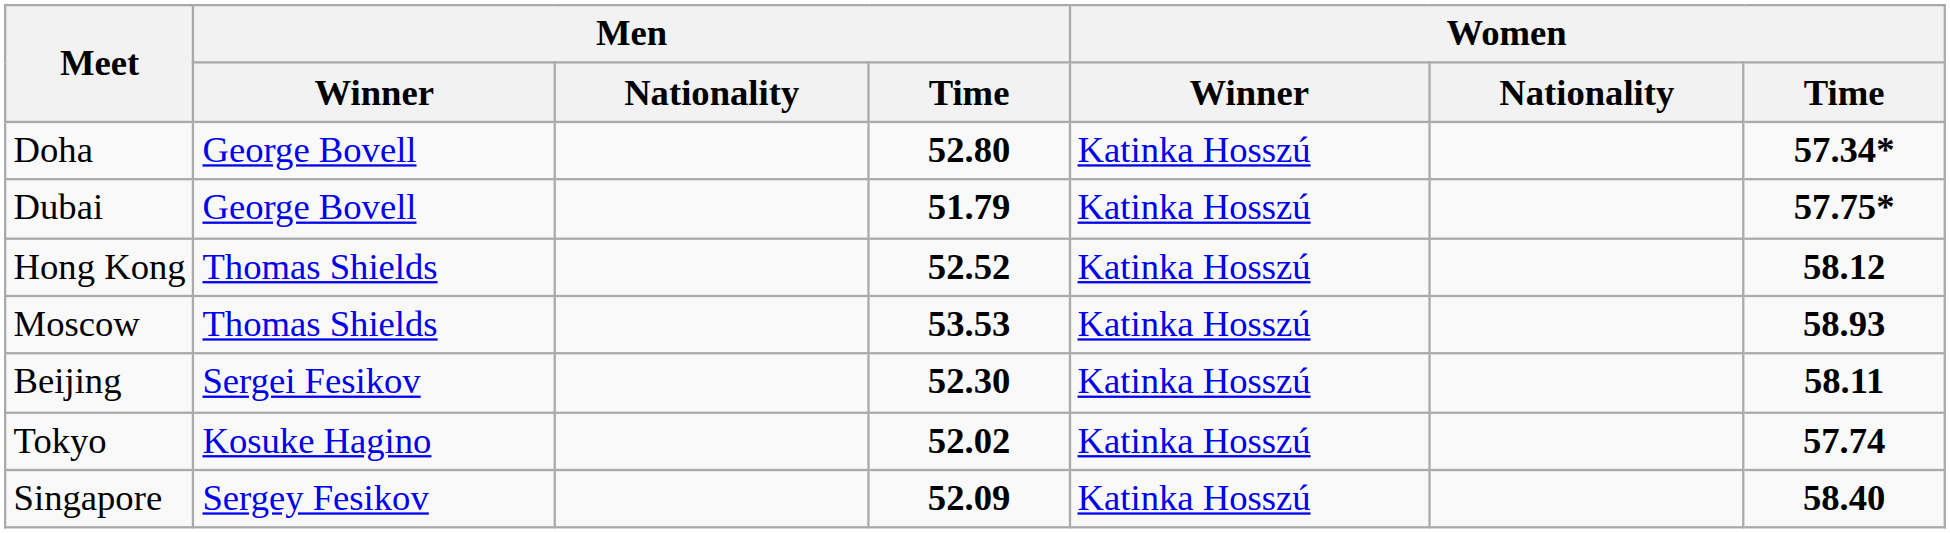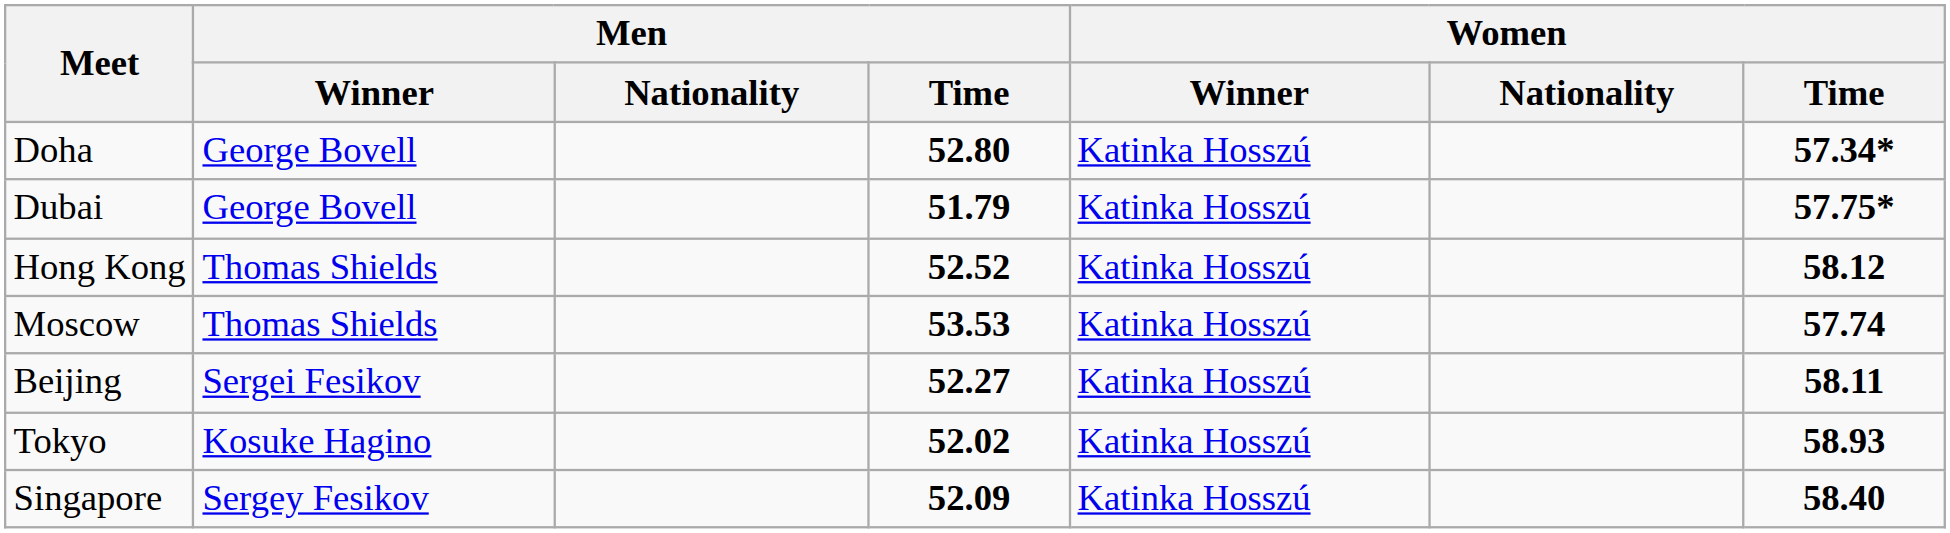 <table class="wikitable">
 <tr>
 <th rowspan="2">Meet</th>
 <th colspan="3">Men</th>
 <th colspan="3">Women</th>
 </tr>
 <tr>
 <th width=150>Winner</th>
 <th width=130>Nationality</th>
 <th width=80>Time</th>
 <th width=150>Winner</th>
 <th width=130>Nationality</th>
 <th width=80>Time</th>
 </tr>
 <tr>
 <td>Doha</td>
 <td><a href='#'>George Bovell</a></td>
 <td></td>
 <td align=center><strong>52.80</strong></td>
 <td><a href='#'>Katinka Hosszú</a></td>
 <td></td>
 <td align=center><strong>57.34*</strong></td>
 </tr>
 <tr>
 <td>Dubai</td>
 <td><a href='#'>George Bovell</a></td>
 <td></td>
 <td align=center><strong>51.79</strong></td>
 <td><a href='#'>Katinka Hosszú</a></td>
 <td></td>
 <td align=center><strong>57.75*</strong></td>
 </tr>
 <tr>
 <td>Hong Kong</td>
 <td><a href='#'>Thomas Shields</a></td>
 <td></td>
 <td align=center><strong>52.52</strong></td>
 <td><a href='#'>Katinka Hosszú</a></td>
 <td></td>
 <td align=center><strong>58.12</strong></td>
 </tr>
 <tr>
 <td>Moscow</td>
 <td><a href='#'>Thomas Shields</a></td>
 <td></td>
 <td align=center><strong>53.53</strong></td>
 <td><a href='#'>Katinka Hosszú</a></td>
 <td></td>
-<td align=center><strong>58.93</strong></td>
+<td align=center><strong>57.74</strong></td>
 </tr>
 <tr>
 <td>Beijing</td>
 <td><a href='#'>Sergei Fesikov</a></td>
 <td></td>
-<td align=center><strong>52.30</strong></td>
+<td align=center><strong>52.27</strong></td>
 <td><a href='#'>Katinka Hosszú</a></td>
 <td></td>
 <td align=center><strong>58.11</strong></td>
 </tr>
 <tr>
 <td>Tokyo</td>
 <td><a href='#'>Kosuke Hagino</a></td>
 <td></td>
 <td align=center><strong>52.02</strong></td>
 <td><a href='#'>Katinka Hosszú</a></td>
 <td></td>
-<td align=center><strong>57.74</strong></td>
+<td align=center><strong>58.93</strong></td>
 </tr>
 <tr>
 <td>Singapore</td>
 <td><a href='#'>Sergey Fesikov</a></td>
 <td></td>
 <td align=center><strong>52.09</strong></td>
 <td><a href='#'>Katinka Hosszú</a></td>
 <td></td>
 <td align=center><strong>58.40</strong></td>
 </tr>
 </table>
